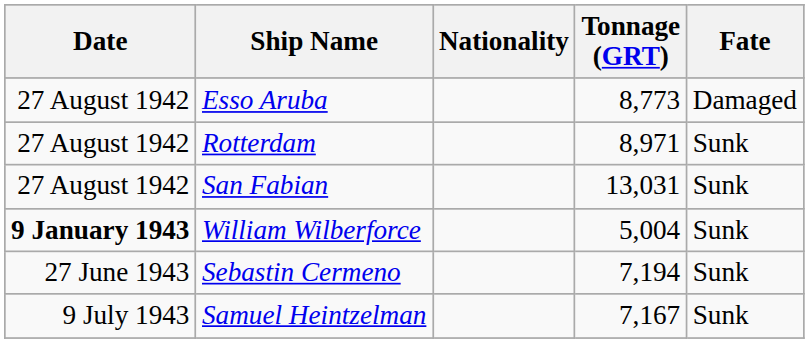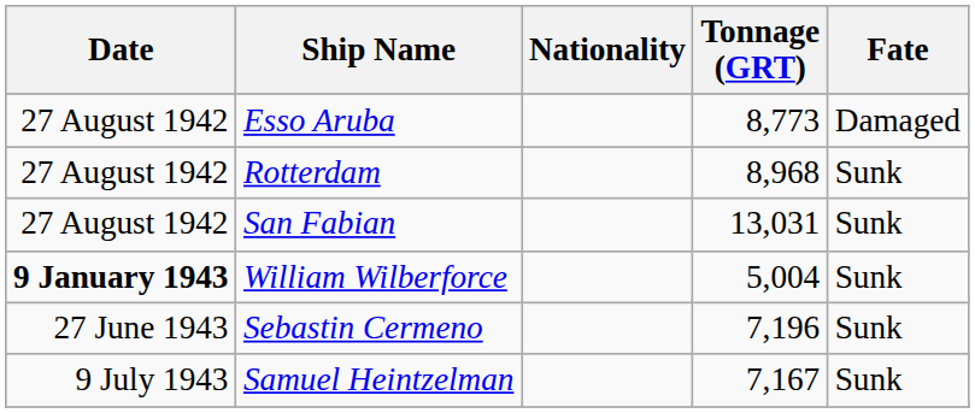 <table class="wikitable sortable">
 <tr>
 <th>Date</th>
 <th>Ship Name</th>
 <th>Nationality</th>
 <th>Tonnage<br>(<a href='#'>GRT</a>)</th>
 <th>Fate</th>
 </tr>
 <tr>
 <td align="right">27 August 1942</td>
 <td align="left"><a href='#'><em>Esso Aruba</em></a></td>
 <td align="left"></td>
 <td align="right">8,773</td>
 <td align="left">Damaged</td>
 </tr>
 <tr>
 <td align="right">27 August 1942</td>
 <td align="left"><a href='#'><em>Rotterdam</em></a></td>
 <td align="left"></td>
-<td align="right">8,971</td>
+<td align="right">8,968</td>
 <td align="left">Sunk</td>
 </tr>
 <tr>
 <td align="right">27 August 1942</td>
 <td align="left"><a href='#'><em>San Fabian</em></a></td>
 <td align="left"></td>
 <td align="right">13,031</td>
 <td align="left">Sunk</td>
 </tr>
 <tr>
 <td align="right"><strong>9 January 1943</strong></td>
 <td align="left"><a href='#'><em>William Wilberforce</em></a></td>
 <td align="left"></td>
 <td align="right">5,004</td>
 <td align="left">Sunk</td>
 </tr>
 <tr>
 <td align="right">27 June 1943</td>
 <td align="left"><a href='#'><em>Sebastin Cermeno</em></a></td>
 <td align="left"></td>
-<td align="right">7,194</td>
+<td align="right">7,196</td>
 <td align="left">Sunk</td>
 </tr>
 <tr>
 <td align="right">9 July 1943</td>
 <td align="left"><a href='#'><em>Samuel Heintzelman</em></a></td>
 <td align="left"></td>
 <td align="right">7,167</td>
 <td align="left">Sunk</td>
 </tr>
 </table>
